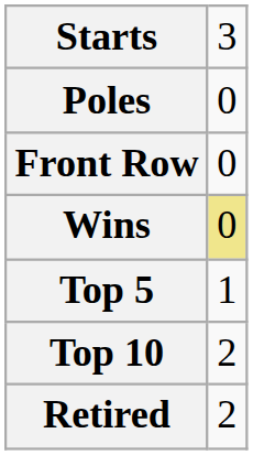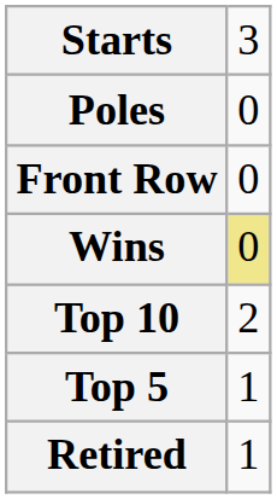 <table class="wikitable" style="text-align:center">
 <tr>
 <th>Starts</th>
 <td>3</td>
 </tr>
 <tr>
 <th>Poles</th>
 <td>0</td>
 </tr>
 <tr>
 <th>Front Row</th>
 <td>0</td>
 </tr>
 <tr>
 <th>Wins</th>
 <td style="background: khaki;">0</td>
 </tr>
 <tr>
+<th>Top 10</th>
+<td>2</td>
+</tr>
+<tr>
 <th>Top 5</th>
 <td>1</td>
 </tr>
 <tr>
-<th>Top 10</th>
-<td>2</td>
-</tr>
-<tr>
 <th>Retired</th>
-<td>2</td>
+<td>1</td>
 </tr>
 </table>
